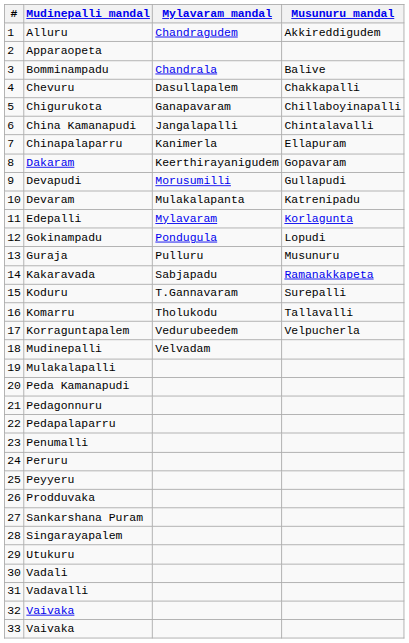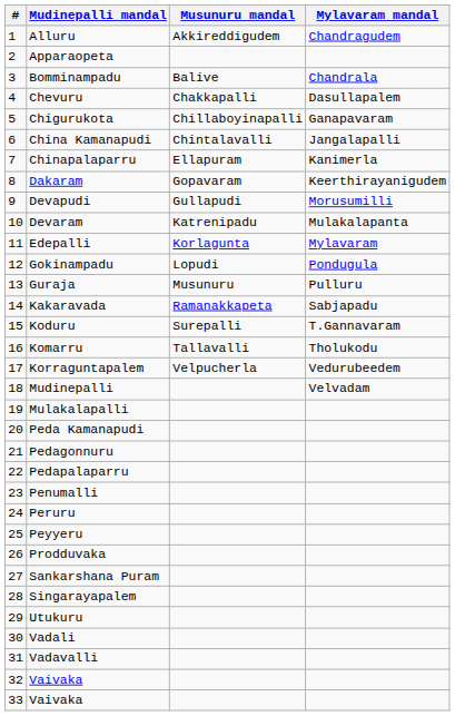 <table class="wikitable">
 <tr>
 <th>#</th>
 <th><a href='#'>Mudinepalli mandal</a></th>
+<th><a href='#'>Musunuru mandal</a></th>
 <th><a href='#'>Mylavaram mandal</a></th>
-<th><a href='#'>Musunuru mandal</a></th>
 </tr>
 <tr>
 <td>1</td>
 <td>Alluru</td>
+<td>Akkireddigudem</td>
 <td><a href='#'>Chandragudem</a></td>
-<td>Akkireddigudem</td>
 </tr>
 <tr>
 <td>2</td>
 <td>Apparaopeta</td>
 <td></td>
 <td></td>
 </tr>
 <tr>
 <td>3</td>
 <td>Bomminampadu</td>
+<td>Balive</td>
 <td><a href='#'>Chandrala</a></td>
-<td>Balive</td>
 </tr>
 <tr>
 <td>4</td>
 <td>Chevuru</td>
+<td>Chakkapalli</td>
 <td>Dasullapalem</td>
-<td>Chakkapalli</td>
 </tr>
 <tr>
 <td>5</td>
 <td>Chigurukota</td>
+<td>Chillaboyinapalli</td>
 <td>Ganapavaram</td>
-<td>Chillaboyinapalli</td>
 </tr>
 <tr>
 <td>6</td>
 <td>China Kamanapudi</td>
+<td>Chintalavalli</td>
 <td>Jangalapalli</td>
-<td>Chintalavalli</td>
 </tr>
 <tr>
 <td>7</td>
 <td>Chinapalaparru</td>
+<td>Ellapuram</td>
 <td>Kanimerla</td>
-<td>Ellapuram</td>
 </tr>
 <tr>
 <td>8</td>
 <td><a href='#'>Dakaram</a></td>
+<td>Gopavaram</td>
 <td>Keerthirayanigudem</td>
-<td>Gopavaram</td>
 </tr>
 <tr>
 <td>9</td>
 <td>Devapudi</td>
+<td>Gullapudi</td>
 <td><a href='#'>Morusumilli</a></td>
-<td>Gullapudi</td>
 </tr>
 <tr>
 <td>10</td>
 <td>Devaram</td>
+<td>Katrenipadu</td>
 <td>Mulakalapanta</td>
-<td>Katrenipadu</td>
 </tr>
 <tr>
 <td>11</td>
 <td>Edepalli</td>
+<td><a href='#'>Korlagunta</a></td>
 <td><a href='#'>Mylavaram</a></td>
-<td><a href='#'>Korlagunta</a></td>
 </tr>
 <tr>
 <td>12</td>
 <td>Gokinampadu</td>
+<td>Lopudi</td>
 <td><a href='#'>Pondugula</a></td>
-<td>Lopudi</td>
 </tr>
 <tr>
 <td>13</td>
 <td>Guraja</td>
+<td>Musunuru</td>
 <td>Pulluru</td>
-<td>Musunuru</td>
 </tr>
 <tr>
 <td>14</td>
 <td>Kakaravada</td>
+<td><a href='#'>Ramanakkapeta</a></td>
 <td>Sabjapadu</td>
-<td><a href='#'>Ramanakkapeta</a></td>
 </tr>
 <tr>
 <td>15</td>
 <td>Koduru</td>
+<td>Surepalli</td>
 <td>T.Gannavaram</td>
-<td>Surepalli</td>
 </tr>
 <tr>
 <td>16</td>
 <td>Komarru</td>
+<td>Tallavalli</td>
 <td>Tholukodu</td>
-<td>Tallavalli</td>
 </tr>
 <tr>
 <td>17</td>
 <td>Korraguntapalem</td>
+<td>Velpucherla</td>
 <td>Vedurubeedem</td>
-<td>Velpucherla</td>
 </tr>
 <tr>
 <td>18</td>
 <td>Mudinepalli</td>
+<td></td>
 <td>Velvadam</td>
-<td></td>
 </tr>
 <tr>
 <td>19</td>
 <td>Mulakalapalli</td>
 <td></td>
 <td></td>
 </tr>
 <tr>
 <td>20</td>
 <td>Peda Kamanapudi</td>
 <td></td>
 <td></td>
 </tr>
 <tr>
 <td>21</td>
 <td>Pedagonnuru</td>
 <td></td>
 <td></td>
 </tr>
 <tr>
 <td>22</td>
 <td>Pedapalaparru</td>
 <td></td>
 <td></td>
 </tr>
 <tr>
 <td>23</td>
 <td>Penumalli</td>
 <td></td>
 <td></td>
 </tr>
 <tr>
 <td>24</td>
 <td>Peruru</td>
 <td></td>
 <td></td>
 </tr>
 <tr>
 <td>25</td>
 <td>Peyyeru</td>
 <td></td>
 <td></td>
 </tr>
 <tr>
 <td>26</td>
 <td>Prodduvaka</td>
 <td></td>
 <td></td>
 </tr>
 <tr>
 <td>27</td>
 <td>Sankarshana Puram</td>
 <td></td>
 <td></td>
 </tr>
 <tr>
 <td>28</td>
 <td>Singarayapalem</td>
 <td></td>
 <td></td>
 </tr>
 <tr>
 <td>29</td>
 <td>Utukuru</td>
 <td></td>
 <td></td>
 </tr>
 <tr>
 <td>30</td>
 <td>Vadali</td>
 <td></td>
 <td></td>
 </tr>
 <tr>
 <td>31</td>
 <td>Vadavalli</td>
 <td></td>
 <td></td>
 </tr>
 <tr>
 <td>32</td>
 <td><a href='#'>Vaivaka</a></td>
 <td></td>
 <td></td>
 </tr>
 <tr>
 <td>33</td>
 <td>Vaivaka</td>
 <td></td>
 <td></td>
 </tr>
 </table>
